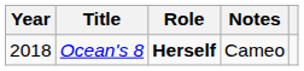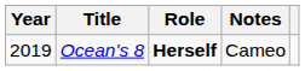 <table class="wikitable sortable">
 <tr>
 <th>Year</th>
 <th>Title</th>
 <th>Role</th>
 <th class="unsortable">Notes</th>
 <th class="unsortable"></th>
 </tr>
 <tr>
-<td>2018</td>
+<td>2019</td>
 <td><em><a href='#'>Ocean's 8</a></em></td>
 <td><strong>Herself</strong></td>
 <td>Cameo</td>
 <td></td>
 </tr>
 </table>
